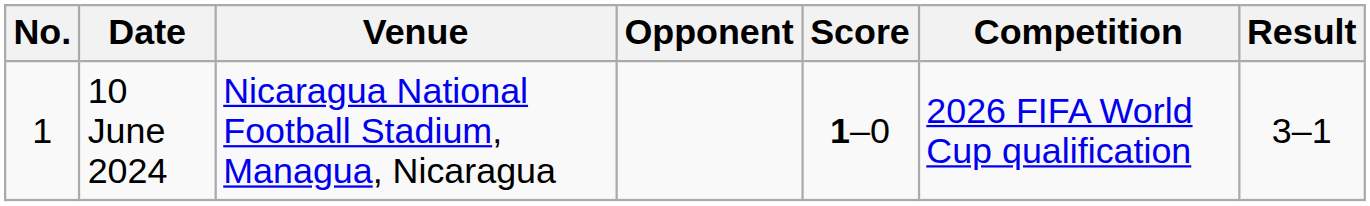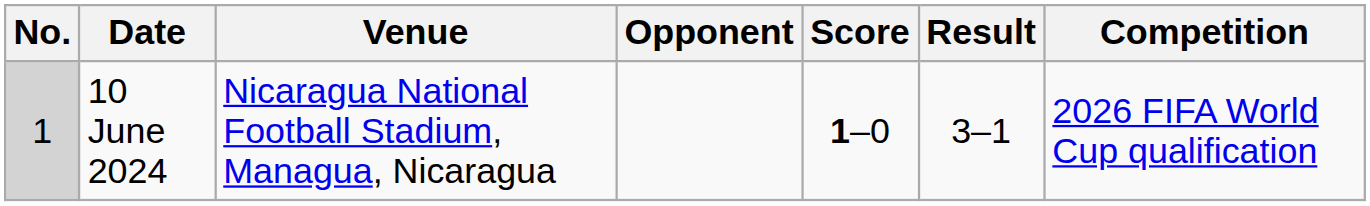 <table class="wikitable sortable">
 <tr>
 <th scope="col">No.</th>
 <th scope="col">Date</th>
 <th scope="col">Venue</th>
 <th scope="col">Opponent</th>
 <th scope="col">Score</th>
+<th scope="col">Result</th>
 <th scope="col">Competition</th>
-<th scope="col">Result</th>
 </tr>
 <tr>
-<td align="center">1</td>
+<td align="center" style="background: lightgrey;">1</td>
 <td>10 June 2024</td>
 <td><a href='#'>Nicaragua National Football Stadium</a>, <a href='#'>Managua</a>, Nicaragua</td>
 <td></td>
 <td align="center"><strong>1</strong>–0</td>
+<td align="center">3–1</td>
 <td><a href='#'>2026 FIFA World Cup qualification</a></td>
-<td align="center">3–1</td>
 </tr>
 </table>
